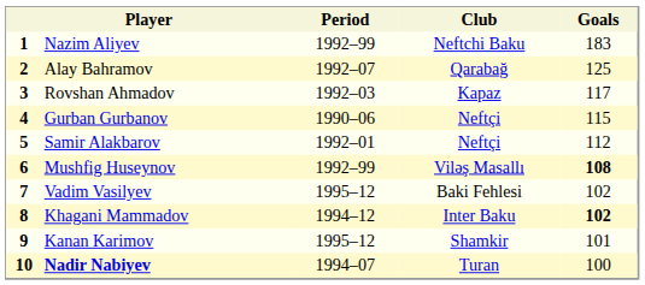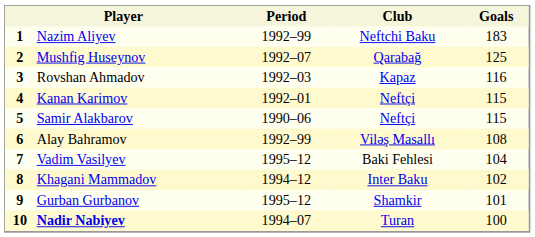 <table align="left" cellpadding="2" cellspacing="0"  style="margin: 1em 0; border: 1px solid #999; border-right-width: 2px; border-bottom-width: 2px; background-color:ivory; width:64%; font-size: 95%;">
 <tr style="background:beige;">
 </tr>
 <tr style="background:beige;">
 <th colspan="2" align="center">Player</th>
 <th align="center">Period</th>
 <th align="center" abbr="Club">Club</th>
 <th align="center">Goals</th>
 </tr>
 <tr>
 <th>1</th>
 <td> <a href='#'>Nazim Aliyev</a></td>
 <td align="center">1992–99</td>
 <td align="center"><a href='#'>Neftchi Baku</a></td>
 <td align="center">183</td>
 </tr>
 <tr style="background:lemonchiffon;">
 <th>2</th>
-<td> Alay Bahramov</td>
+<td> <a href='#'>Mushfig Huseynov</a></td>
 <td align="center">1992–07</td>
 <td align="center"><a href='#'>Qarabağ</a></td>
 <td align="center">125</td>
 </tr>
 <tr>
 <th>3</th>
 <td> Rovshan Ahmadov</td>
 <td align="center">1992–03</td>
 <td align="center"><a href='#'>Kapaz</a></td>
-<td align="center">117</td>
+<td align="center">116</td>
 </tr>
 <tr style="background:lemonchiffon;">
 <th>4</th>
-<td> <a href='#'>Gurban Gurbanov</a></td>
-<td align="center">1990–06</td>
+<td> <a href='#'>Kanan Karimov</a></td>
+<td align="center">1992–01</td>
 <td align="center"><a href='#'>Neftçi</a></td>
 <td align="center">115</td>
 </tr>
 <tr>
 <th>5</th>
 <td> <a href='#'>Samir Alakbarov</a></td>
-<td align="center">1992–01</td>
+<td align="center">1990–06</td>
 <td align="center"><a href='#'>Neftçi</a></td>
-<td align="center">112</td>
+<td align="center">115</td>
 </tr>
 <tr>
 </tr>
 <tr style="background:lemonchiffon;">
 <th>6</th>
-<td> <a href='#'>Mushfig Huseynov</a></td>
+<td> Alay Bahramov</td>
 <td align="center">1992–99</td>
 <td align="center"><a href='#'>Viləş Masallı</a></td>
-<td align="center"><strong>108</strong></td>
+<td align="center">108</td>
 </tr>
 <tr>
 <th>7</th>
 <td> <a href='#'>Vadim Vasilyev</a></td>
 <td align="center">1995–12</td>
 <td align="center">Baki Fehlesi</td>
-<td align="center">102</td>
+<td align="center">104</td>
 </tr>
 <tr style="background:lemonchiffon;">
 <th>8</th>
 <td> <a href='#'>Khagani Mammadov</a></td>
 <td align="center">1994–12</td>
 <td align="center"><a href='#'>Inter Baku</a></td>
-<td align="center"><strong>102</strong></td>
+<td align="center">102</td>
 </tr>
 <tr>
 <th>9</th>
-<td> <a href='#'>Kanan Karimov</a></td>
+<td> <a href='#'>Gurban Gurbanov</a></td>
 <td align="center">1995–12</td>
 <td align="center"><a href='#'>Shamkir</a></td>
 <td align="center">101</td>
 </tr>
 <tr style="background:lemonchiffon;">
 <th>10</th>
 <td><strong> <a href='#'>Nadir Nabiyev</a></strong></td>
 <td align="center">1994–07</td>
 <td align="center"><a href='#'>Turan</a></td>
 <td align="center">100</td>
 </tr>
 </table>
